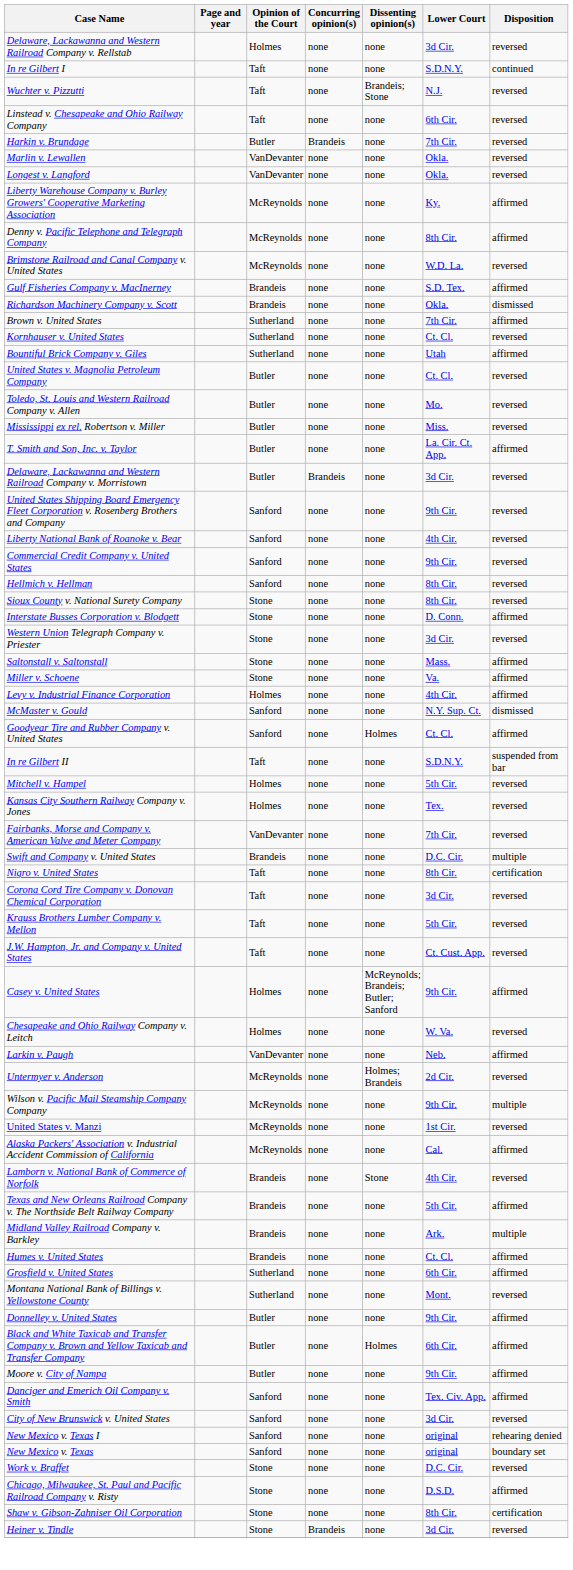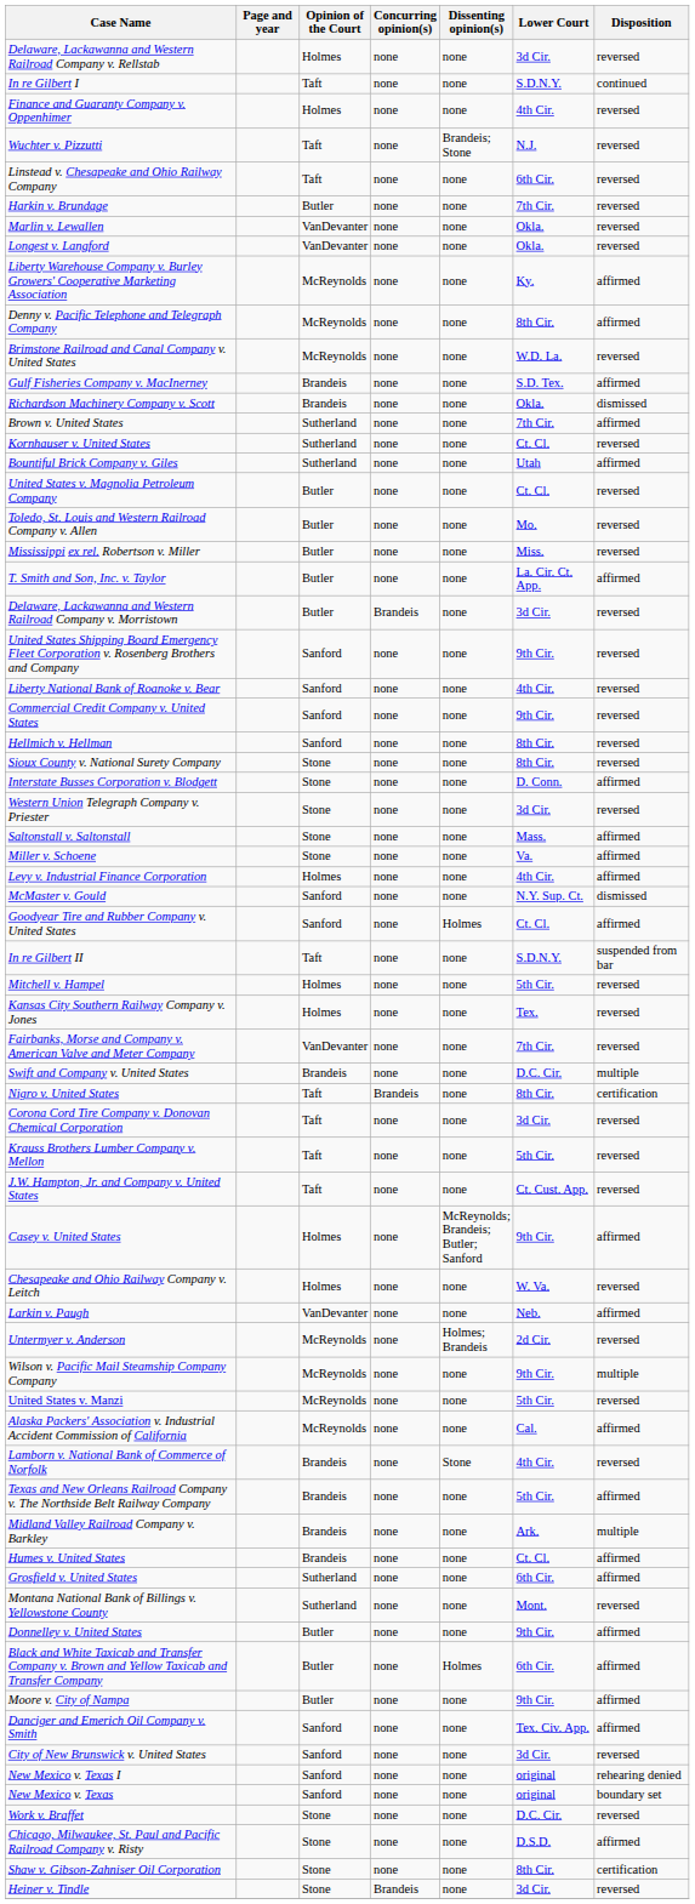 <table class="wikitable sortable">
 <tr>
 <th scope="col" style="width: 400px;">Case Name</th>
 <th scope="col" style="width: 95px;">Page and year</th>
 <th scope="col" style="width: 10px;">Opinion of the Court</th>
 <th scope="col" style="width: 10px;">Concurring opinion(s)</th>
 <th scope="col" style="width: 10px;">Dissenting opinion(s)</th>
 <th scope="col" style="width: 116px;">Lower Court</th>
 <th scope="col" style="width: 133px;">Disposition</th>
 </tr>
 <tr>
 <td><em><a href='#'>Delaware, Lackawanna and Western Railroad</a> Company v. Rellstab</em></td>
 <td align="right"></td>
 <td>Holmes</td>
 <td>none</td>
 <td>none</td>
 <td><a href='#'>3d Cir.</a></td>
 <td>reversed</td>
 </tr>
 <tr>
 <td><em><a href='#'>In re Gilbert</a> I</em></td>
 <td align="right"></td>
 <td>Taft</td>
 <td>none</td>
 <td>none</td>
 <td><a href='#'>S.D.N.Y.</a></td>
 <td>continued</td>
 </tr>
 <tr>
+<td><em><a href='#'>Finance and Guaranty Company v. Oppenhimer</a></em></td>
+<td align="right"></td>
+<td>Holmes</td>
+<td>none</td>
+<td>none</td>
+<td><a href='#'>4th Cir.</a></td>
+<td>reversed</td>
+</tr>
+<tr>
 <td><em><a href='#'>Wuchter v. Pizzutti</a></em></td>
 <td align="right"></td>
 <td>Taft</td>
 <td>none</td>
 <td>Brandeis; Stone</td>
 <td><a href='#'>N.J.</a></td>
 <td>reversed</td>
 </tr>
 <tr>
 <td><em>Linstead v. <a href='#'>Chesapeake and Ohio Railway</a> Company</em></td>
 <td align="right"></td>
 <td>Taft</td>
 <td>none</td>
 <td>none</td>
 <td><a href='#'>6th Cir.</a></td>
 <td>reversed</td>
 </tr>
 <tr>
 <td><em><a href='#'>Harkin v. Brundage</a></em></td>
 <td align="right"></td>
 <td>Butler</td>
-<td>Brandeis</td>
+<td>none</td>
 <td>none</td>
 <td><a href='#'>7th Cir.</a></td>
 <td>reversed</td>
 </tr>
 <tr>
 <td><em><a href='#'>Marlin v. Lewallen</a></em></td>
 <td align="right"></td>
 <td>VanDevanter</td>
 <td>none</td>
 <td>none</td>
 <td><a href='#'>Okla.</a></td>
 <td>reversed</td>
 </tr>
 <tr>
 <td><em><a href='#'>Longest v. Langford</a></em></td>
 <td align="right"></td>
 <td>VanDevanter</td>
 <td>none</td>
 <td>none</td>
 <td><a href='#'>Okla.</a></td>
 <td>reversed</td>
 </tr>
 <tr>
 <td><em><a href='#'>Liberty Warehouse Company v. Burley Growers' Cooperative Marketing Association</a></em></td>
 <td align="right"></td>
 <td>McReynolds</td>
 <td>none</td>
 <td>none</td>
 <td><a href='#'>Ky.</a></td>
 <td>affirmed</td>
 </tr>
 <tr>
 <td><em>Denny v. <a href='#'>Pacific Telephone and Telegraph Company</a></em></td>
 <td align="right"></td>
 <td>McReynolds</td>
 <td>none</td>
 <td>none</td>
 <td><a href='#'>8th Cir.</a></td>
 <td>affirmed</td>
 </tr>
 <tr>
 <td><em><a href='#'>Brimstone Railroad and Canal Company</a> v. United States</em></td>
 <td align="right"></td>
 <td>McReynolds</td>
 <td>none</td>
 <td>none</td>
 <td><a href='#'>W.D. La.</a></td>
 <td>reversed</td>
 </tr>
 <tr>
 <td><em><a href='#'>Gulf Fisheries Company v. MacInerney</a></em></td>
 <td align="right"></td>
 <td>Brandeis</td>
 <td>none</td>
 <td>none</td>
 <td><a href='#'>S.D. Tex.</a></td>
 <td>affirmed</td>
 </tr>
 <tr>
 <td><em><a href='#'>Richardson Machinery Company v. Scott</a></em></td>
 <td align="right"></td>
 <td>Brandeis</td>
 <td>none</td>
 <td>none</td>
 <td><a href='#'>Okla.</a></td>
 <td>dismissed</td>
 </tr>
 <tr>
 <td><em>Brown v. United States</em></td>
 <td align="right"></td>
 <td>Sutherland</td>
 <td>none</td>
 <td>none</td>
 <td><a href='#'>7th Cir.</a></td>
 <td>affirmed</td>
 </tr>
 <tr>
 <td><em><a href='#'>Kornhauser v. United States</a></em></td>
 <td align="right"></td>
 <td>Sutherland</td>
 <td>none</td>
 <td>none</td>
 <td><a href='#'>Ct. Cl.</a></td>
 <td>reversed</td>
 </tr>
 <tr>
 <td><em><a href='#'>Bountiful Brick Company v. Giles</a></em></td>
 <td align="right"></td>
 <td>Sutherland</td>
 <td>none</td>
 <td>none</td>
 <td><a href='#'>Utah</a></td>
 <td>affirmed</td>
 </tr>
 <tr>
 <td><em><a href='#'>United States v. Magnolia Petroleum Company</a></em></td>
 <td align="right"></td>
 <td>Butler</td>
 <td>none</td>
 <td>none</td>
 <td><a href='#'>Ct. Cl.</a></td>
 <td>reversed</td>
 </tr>
 <tr>
 <td><em><a href='#'>Toledo, St. Louis and Western Railroad</a> Company v. Allen</em></td>
 <td align="right"></td>
 <td>Butler</td>
 <td>none</td>
 <td>none</td>
 <td><a href='#'>Mo.</a></td>
 <td>reversed</td>
 </tr>
 <tr>
 <td><em><a href='#'>Mississippi</a> <a href='#'>ex rel.</a> Robertson v. Miller</em></td>
 <td align="right"></td>
 <td>Butler</td>
 <td>none</td>
 <td>none</td>
 <td><a href='#'>Miss.</a></td>
 <td>reversed</td>
 </tr>
 <tr>
 <td><em><a href='#'>T. Smith and Son, Inc. v. Taylor</a></em></td>
 <td align="right"></td>
 <td>Butler</td>
 <td>none</td>
 <td>none</td>
 <td><a href='#'>La. Cir. Ct. App.</a></td>
 <td>affirmed</td>
 </tr>
 <tr>
 <td><em><a href='#'>Delaware, Lackawanna and Western Railroad</a> Company v. Morristown</em></td>
 <td align="right"></td>
 <td>Butler</td>
 <td>Brandeis</td>
 <td>none</td>
 <td><a href='#'>3d Cir.</a></td>
 <td>reversed</td>
 </tr>
 <tr>
 <td><em><a href='#'>United States Shipping Board Emergency Fleet Corporation</a> v. Rosenberg Brothers and Company</em></td>
 <td align="right"></td>
 <td>Sanford</td>
 <td>none</td>
 <td>none</td>
 <td><a href='#'>9th Cir.</a></td>
 <td>reversed</td>
 </tr>
 <tr>
 <td><em><a href='#'>Liberty National Bank of Roanoke v. Bear</a></em></td>
 <td align="right"></td>
 <td>Sanford</td>
 <td>none</td>
 <td>none</td>
 <td><a href='#'>4th Cir.</a></td>
 <td>reversed</td>
 </tr>
 <tr>
 <td><em><a href='#'>Commercial Credit Company v. United States</a></em></td>
 <td align="right"></td>
 <td>Sanford</td>
 <td>none</td>
 <td>none</td>
 <td><a href='#'>9th Cir.</a></td>
 <td>reversed</td>
 </tr>
 <tr>
 <td><em><a href='#'>Hellmich v. Hellman</a></em></td>
 <td align="right"></td>
 <td>Sanford</td>
 <td>none</td>
 <td>none</td>
 <td><a href='#'>8th Cir.</a></td>
 <td>reversed</td>
 </tr>
 <tr>
 <td><em><a href='#'>Sioux County</a> v. National Surety Company</em></td>
 <td align="right"></td>
 <td>Stone</td>
 <td>none</td>
 <td>none</td>
 <td><a href='#'>8th Cir.</a></td>
 <td>reversed</td>
 </tr>
 <tr>
 <td><em><a href='#'>Interstate Busses Corporation v. Blodgett</a></em></td>
 <td align="right"></td>
 <td>Stone</td>
 <td>none</td>
 <td>none</td>
 <td><a href='#'>D. Conn.</a></td>
 <td>affirmed</td>
 </tr>
 <tr>
 <td><em><a href='#'>Western Union</a> Telegraph Company v. Priester</em></td>
 <td align="right"></td>
 <td>Stone</td>
 <td>none</td>
 <td>none</td>
 <td><a href='#'>3d Cir.</a></td>
 <td>reversed</td>
 </tr>
 <tr>
 <td><em><a href='#'>Saltonstall v. Saltonstall</a></em></td>
 <td align="right"></td>
 <td>Stone</td>
 <td>none</td>
 <td>none</td>
 <td><a href='#'>Mass.</a></td>
 <td>affirmed</td>
 </tr>
 <tr>
 <td><em><a href='#'>Miller v. Schoene</a></em></td>
 <td align="right"></td>
 <td>Stone</td>
 <td>none</td>
 <td>none</td>
 <td><a href='#'>Va.</a></td>
 <td>affirmed</td>
 </tr>
 <tr>
 <td><em><a href='#'>Levy v. Industrial Finance Corporation</a></em></td>
 <td align="right"></td>
 <td>Holmes</td>
 <td>none</td>
 <td>none</td>
 <td><a href='#'>4th Cir.</a></td>
 <td>affirmed</td>
 </tr>
 <tr>
 <td><em><a href='#'>McMaster v. Gould</a></em></td>
 <td align="right"></td>
 <td>Sanford</td>
 <td>none</td>
 <td>none</td>
 <td><a href='#'>N.Y. Sup. Ct.</a></td>
 <td>dismissed</td>
 </tr>
 <tr>
 <td><em><a href='#'>Goodyear Tire and Rubber Company</a> v. United States</em></td>
 <td align="right"></td>
 <td>Sanford</td>
 <td>none</td>
 <td>Holmes</td>
 <td><a href='#'>Ct. Cl.</a></td>
 <td>affirmed</td>
 </tr>
 <tr>
 <td><em><a href='#'>In re Gilbert</a> II</em></td>
 <td align="right"></td>
 <td>Taft</td>
 <td>none</td>
 <td>none</td>
 <td><a href='#'>S.D.N.Y.</a></td>
 <td>suspended from bar</td>
 </tr>
 <tr>
 <td><em><a href='#'>Mitchell v. Hampel</a></em></td>
 <td align="right"></td>
 <td>Holmes</td>
 <td>none</td>
 <td>none</td>
 <td><a href='#'>5th Cir.</a></td>
 <td>reversed</td>
 </tr>
 <tr>
 <td><em><a href='#'>Kansas City Southern Railway</a> Company v. Jones</em></td>
 <td align="right"></td>
 <td>Holmes</td>
 <td>none</td>
 <td>none</td>
 <td><a href='#'>Tex.</a></td>
 <td>reversed</td>
 </tr>
 <tr>
 <td><em><a href='#'>Fairbanks, Morse and Company v. American Valve and Meter Company</a></em></td>
 <td align="right"></td>
 <td>VanDevanter</td>
 <td>none</td>
 <td>none</td>
 <td><a href='#'>7th Cir.</a></td>
 <td>reversed</td>
 </tr>
 <tr>
 <td><em><a href='#'>Swift and Company</a> v. United States</em></td>
 <td align="right"></td>
 <td>Brandeis</td>
 <td>none</td>
 <td>none</td>
 <td><a href='#'>D.C. Cir.</a></td>
 <td>multiple</td>
 </tr>
 <tr>
 <td><em><a href='#'>Nigro v. United States</a></em></td>
 <td align="right"></td>
 <td>Taft</td>
-<td>none</td>
+<td>Brandeis</td>
 <td>none</td>
 <td><a href='#'>8th Cir.</a></td>
 <td>certification</td>
 </tr>
 <tr>
 <td><em><a href='#'>Corona Cord Tire Company v. Donovan Chemical Corporation</a></em></td>
 <td align="right"></td>
 <td>Taft</td>
 <td>none</td>
 <td>none</td>
 <td><a href='#'>3d Cir.</a></td>
 <td>reversed</td>
 </tr>
 <tr>
 <td><em><a href='#'>Krauss Brothers Lumber Company v. Mellon</a></em></td>
 <td align="right"></td>
 <td>Taft</td>
 <td>none</td>
 <td>none</td>
 <td><a href='#'>5th Cir.</a></td>
 <td>reversed</td>
 </tr>
 <tr>
 <td><em><a href='#'>J.W. Hampton, Jr. and Company v. United States</a></em></td>
 <td align="right"></td>
 <td>Taft</td>
 <td>none</td>
 <td>none</td>
 <td><a href='#'>Ct. Cust. App.</a></td>
 <td>reversed</td>
 </tr>
 <tr>
 <td><em><a href='#'>Casey v. United States</a></em></td>
 <td align="right"></td>
 <td>Holmes</td>
 <td>none</td>
 <td>McReynolds; Brandeis; Butler; Sanford</td>
 <td><a href='#'>9th Cir.</a></td>
 <td>affirmed</td>
 </tr>
 <tr>
 <td><em><a href='#'>Chesapeake and Ohio Railway</a> Company v. Leitch</em></td>
 <td align="right"></td>
 <td>Holmes</td>
 <td>none</td>
 <td>none</td>
 <td><a href='#'>W. Va.</a></td>
 <td>reversed</td>
 </tr>
 <tr>
 <td><em><a href='#'>Larkin v. Paugh</a></em></td>
 <td align="right"></td>
 <td>VanDevanter</td>
 <td>none</td>
 <td>none</td>
 <td><a href='#'>Neb.</a></td>
 <td>affirmed</td>
 </tr>
 <tr>
 <td><em><a href='#'>Untermyer v. Anderson</a></em></td>
 <td align="right"></td>
 <td>McReynolds</td>
 <td>none</td>
 <td>Holmes; Brandeis</td>
 <td><a href='#'>2d Cir.</a></td>
 <td>reversed</td>
 </tr>
 <tr>
 <td><em>Wilson v. <a href='#'>Pacific Mail Steamship Company</a> Company</em></td>
 <td align="right"></td>
 <td>McReynolds</td>
 <td>none</td>
 <td>none</td>
 <td><a href='#'>9th Cir.</a></td>
 <td>multiple</td>
 </tr>
 <tr>
 <td><a href='#'>United States v. Manzi</a></td>
 <td align="right"></td>
 <td>McReynolds</td>
 <td>none</td>
 <td>none</td>
-<td><a href='#'>1st Cir.</a></td>
+<td><a href='#'>5th Cir.</a></td>
 <td>reversed</td>
 </tr>
 <tr>
 <td><em><a href='#'>Alaska Packers' Association</a> v. Industrial Accident Commission of <a href='#'>California</a></em></td>
 <td align="right"></td>
 <td>McReynolds</td>
 <td>none</td>
 <td>none</td>
 <td><a href='#'>Cal.</a></td>
 <td>affirmed</td>
 </tr>
 <tr>
 <td><em><a href='#'>Lamborn v. National Bank of Commerce of Norfolk</a></em></td>
 <td align="right"></td>
 <td>Brandeis</td>
 <td>none</td>
 <td>Stone</td>
 <td><a href='#'>4th Cir.</a></td>
 <td>reversed</td>
 </tr>
 <tr>
 <td><em><a href='#'>Texas and New Orleans Railroad</a> Company v. The Northside Belt Railway Company</em></td>
 <td align="right"></td>
 <td>Brandeis</td>
 <td>none</td>
 <td>none</td>
 <td><a href='#'>5th Cir.</a></td>
 <td>affirmed</td>
 </tr>
 <tr>
 <td><em><a href='#'>Midland Valley Railroad</a> Company v. Barkley</em></td>
 <td align="right"></td>
 <td>Brandeis</td>
 <td>none</td>
 <td>none</td>
 <td><a href='#'>Ark.</a></td>
 <td>multiple</td>
 </tr>
 <tr>
 <td><em><a href='#'>Humes v. United States</a></em></td>
 <td align="right"></td>
 <td>Brandeis</td>
 <td>none</td>
 <td>none</td>
 <td><a href='#'>Ct. Cl.</a></td>
 <td>affirmed</td>
 </tr>
 <tr>
 <td><em><a href='#'>Grosfield v. United States</a></em></td>
 <td align="right"></td>
 <td>Sutherland</td>
 <td>none</td>
 <td>none</td>
 <td><a href='#'>6th Cir.</a></td>
 <td>affirmed</td>
 </tr>
 <tr>
 <td><em>Montana National Bank of Billings v. <a href='#'>Yellowstone County</a></em></td>
 <td align="right"></td>
 <td>Sutherland</td>
 <td>none</td>
 <td>none</td>
 <td><a href='#'>Mont.</a></td>
 <td>reversed</td>
 </tr>
 <tr>
 <td><em><a href='#'>Donnelley v. United States</a></em></td>
 <td align="right"></td>
 <td>Butler</td>
 <td>none</td>
 <td>none</td>
 <td><a href='#'>9th Cir.</a></td>
 <td>affirmed</td>
 </tr>
 <tr>
 <td><em><a href='#'>Black and White Taxicab and Transfer Company v. Brown and Yellow Taxicab and Transfer Company</a></em></td>
 <td align="right"></td>
 <td>Butler</td>
 <td>none</td>
 <td>Holmes</td>
 <td><a href='#'>6th Cir.</a></td>
 <td>affirmed</td>
 </tr>
 <tr>
 <td><em>Moore v. <a href='#'>City of Nampa</a></em></td>
 <td align="right"></td>
 <td>Butler</td>
 <td>none</td>
 <td>none</td>
 <td><a href='#'>9th Cir.</a></td>
 <td>affirmed</td>
 </tr>
 <tr>
 <td><em><a href='#'>Danciger and Emerich Oil Company v. Smith</a></em></td>
 <td align="right"></td>
 <td>Sanford</td>
 <td>none</td>
 <td>none</td>
 <td><a href='#'>Tex. Civ. App.</a></td>
 <td>affirmed</td>
 </tr>
 <tr>
 <td><em><a href='#'>City of New Brunswick</a> v. United States</em></td>
 <td align="right"></td>
 <td>Sanford</td>
 <td>none</td>
 <td>none</td>
 <td><a href='#'>3d Cir.</a></td>
 <td>reversed</td>
 </tr>
 <tr>
 <td><em><a href='#'>New Mexico</a> v. <a href='#'>Texas</a> I</em></td>
 <td align="right"></td>
 <td>Sanford</td>
 <td>none</td>
 <td>none</td>
 <td><a href='#'>original</a></td>
 <td>rehearing denied</td>
 </tr>
 <tr>
 <td><em><a href='#'>New Mexico</a> v. <a href='#'>Texas</a> </em></td>
 <td align="right"></td>
 <td>Sanford</td>
 <td>none</td>
 <td>none</td>
 <td><a href='#'>original</a></td>
 <td>boundary set</td>
 </tr>
 <tr>
 <td><em><a href='#'>Work v. Braffet</a></em></td>
 <td align="right"></td>
 <td>Stone</td>
 <td>none</td>
 <td>none</td>
 <td><a href='#'>D.C. Cir.</a></td>
 <td>reversed</td>
 </tr>
 <tr>
 <td><em><a href='#'>Chicago, Milwaukee, St. Paul and Pacific Railroad Company</a> v. Risty</em></td>
 <td align="right"></td>
 <td>Stone</td>
 <td>none</td>
 <td>none</td>
 <td><a href='#'>D.S.D.</a></td>
 <td>affirmed</td>
 </tr>
 <tr>
 <td><em><a href='#'>Shaw v. Gibson-Zahniser Oil Corporation</a></em></td>
 <td align="right"></td>
 <td>Stone</td>
 <td>none</td>
 <td>none</td>
 <td><a href='#'>8th Cir.</a></td>
 <td>certification</td>
 </tr>
 <tr>
 <td><em><a href='#'>Heiner v. Tindle</a></em></td>
 <td align="right"></td>
 <td>Stone</td>
 <td>Brandeis</td>
 <td>none</td>
 <td><a href='#'>3d Cir.</a></td>
 <td>reversed</td>
 </tr>
 <tr>
 </tr>
 </table>
